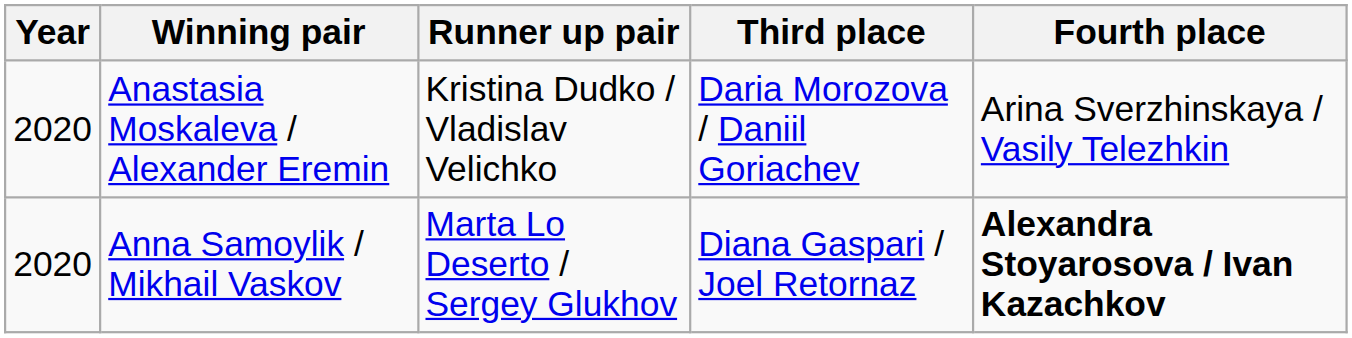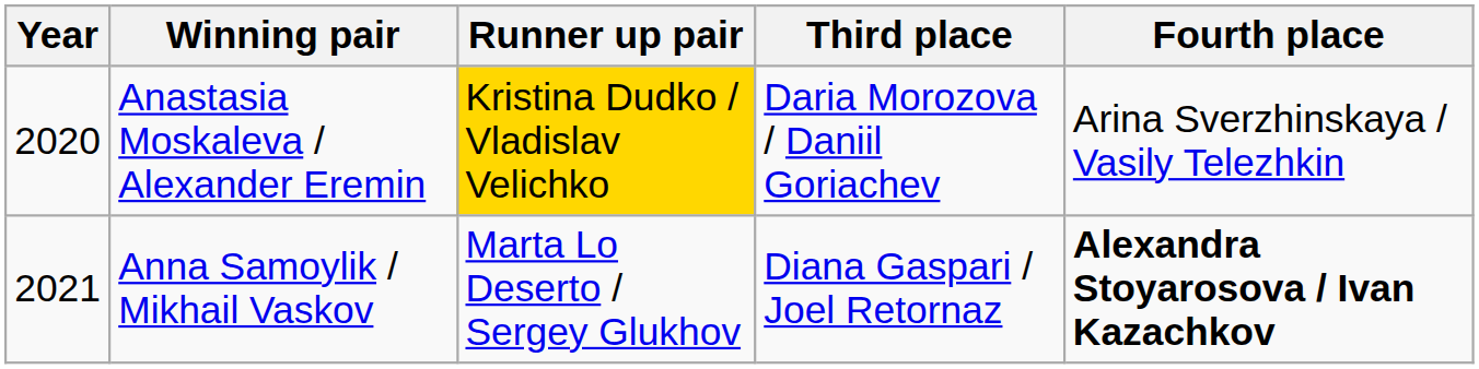 <table class="wikitable">
 <tr>
 <th scope="col">Year</th>
 <th scope="col">Winning pair</th>
 <th scope="col">Runner up pair</th>
 <th scope="col">Third place</th>
 <th scope="col">Fourth place</th>
 </tr>
 <tr>
 <td>2020</td>
 <td> <a href='#'>Anastasia Moskaleva</a> / <a href='#'>Alexander Eremin</a></td>
-<td> Kristina Dudko / Vladislav Velichko</td>
+<td style="background: gold;"> Kristina Dudko / Vladislav Velichko</td>
 <td> <a href='#'>Daria Morozova</a> /  <a href='#'>Daniil Goriachev</a></td>
 <td> Arina Sverzhinskaya /  <a href='#'>Vasily Telezhkin</a></td>
 </tr>
 <tr>
-<td>2020</td>
+<td>2021</td>
 <td> <a href='#'>Anna Samoylik</a> /  <a href='#'>Mikhail Vaskov</a></td>
 <td> <a href='#'>Marta Lo Deserto</a> /  <a href='#'>Sergey Glukhov</a></td>
 <td> <a href='#'>Diana Gaspari</a> / <a href='#'>Joel Retornaz</a></td>
 <td><strong> Alexandra Stoyarosova / Ivan Kazachkov</strong></td>
 </tr>
 </table>
